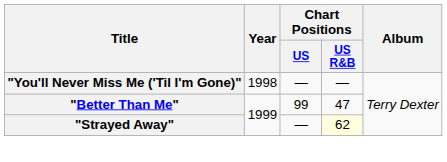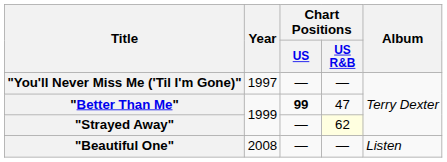 <table class="wikitable plainrowheaders" style="text-align:center;">
 <tr>
 <th align="center" rowspan="2">Title</th>
 <th align="center" rowspan="2" width="10">Year</th>
 <th align="center" colspan="2" width="20">Chart Positions</th>
 <th align="center" rowspan="2">Album</th>
 </tr>
 <tr>
 <th scope="col" style="width:3em;font-size:90%;"><a href='#'>US</a><br></th>
 <th scope="col" style="width:3em;font-size:90%;"><a href='#'>US R&B</a><br></th>
 </tr>
 <tr>
 <th scope="row">"You'll Never Miss Me ('Til I'm Gone)"</th>
-<td align=left valign=center>1998</td>
+<td align=left valign=center>1997</td>
 <td align=center valign=center>—</td>
 <td align=center valign=center>—</td>
 <td align=left valign=center rowspan=3><em>Terry Dexter</em></td>
 </tr>
 <tr>
 <th scope="row">"<a href='#'>Better Than Me</a>"</th>
 <td align=left valign=center rowspan=2>1999</td>
-<td align=center valign=center>99</td>
+<td align=center valign=center><strong>99</strong></td>
 <td align=center valign=center>47</td>
 </tr>
 <tr>
 <th scope="row">"Strayed Away"</th>
 <td align=center valign=center>—</td>
 <td align=center valign=center style="background: lightyellow;">62</td>
 </tr>
+<tr>
+<th scope="row">"Beautiful One"</th>
+<td align=left valign=center>2008</td>
+<td align=center valign=center>—</td>
+<td align=center valign=center>—</td>
+<td align=left valign=center><em>Listen</em></td>
+</tr>
 </table>
